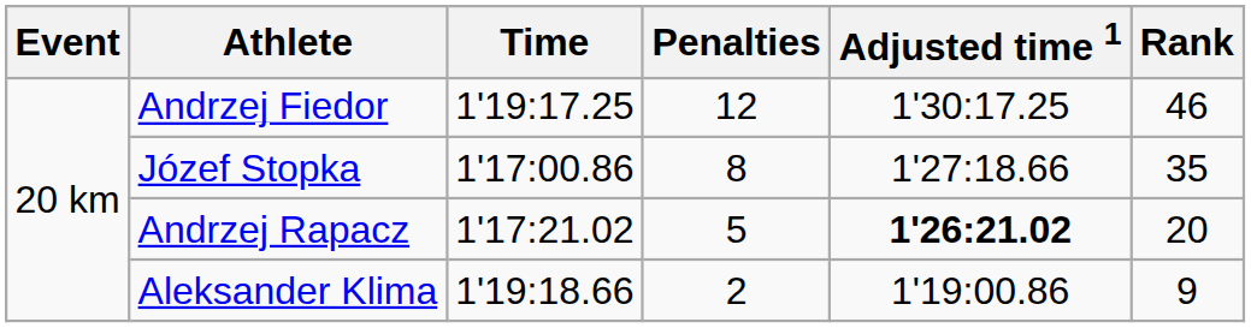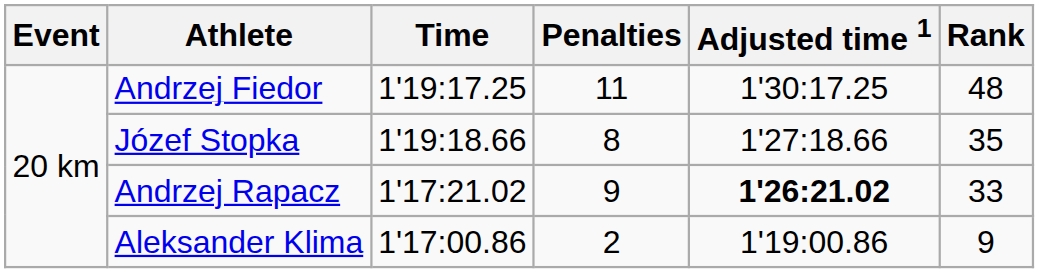 <table class="wikitable" style="font-size:90%">
 <tr>
 <th>Event</th>
 <th>Athlete</th>
 <th>Time</th>
 <th>Penalties</th>
 <th>Adjusted time <sup>1</sup></th>
 <th>Rank</th>
 </tr>
 <tr>
 <td rowspan="4">20 km</td>
 <td><a href='#'>Andrzej Fiedor</a></td>
 <td align="center">1'19:17.25</td>
-<td align="center">12</td>
+<td align="center">11</td>
 <td align="center">1'30:17.25</td>
-<td align="center">46</td>
+<td align="center">48</td>
 </tr>
 <tr>
 <td><a href='#'>Józef Stopka</a></td>
-<td align="center">1'17:00.86</td>
+<td align="center">1'19:18.66</td>
 <td align="center">8</td>
 <td align="center">1'27:18.66</td>
 <td align="center">35</td>
 </tr>
 <tr>
 <td><a href='#'>Andrzej Rapacz</a></td>
 <td align="center">1'17:21.02</td>
-<td align="center">5</td>
+<td align="center">9</td>
 <td align="center"><strong>1'26:21.02</strong></td>
-<td align="center">20</td>
+<td align="center">33</td>
 </tr>
 <tr>
 <td><a href='#'>Aleksander Klima</a></td>
-<td align="center">1'19:18.66</td>
+<td align="center">1'17:00.86</td>
 <td align="center">2</td>
 <td align="center">1'19:00.86</td>
 <td align="center">9</td>
 </tr>
 </table>
